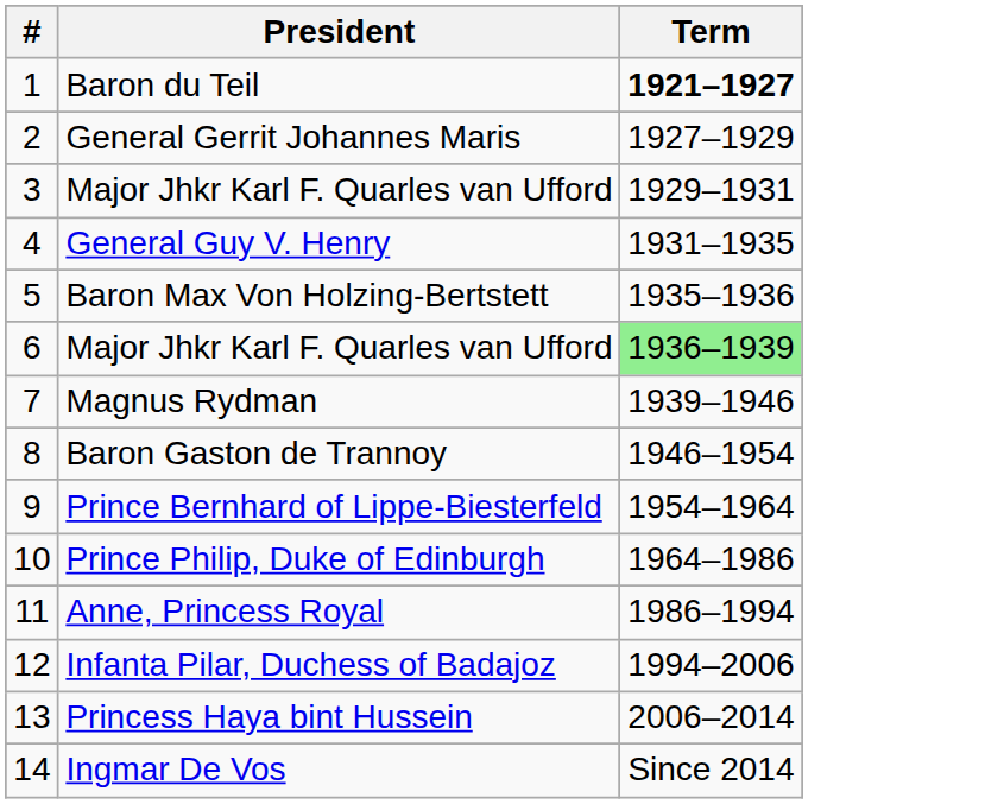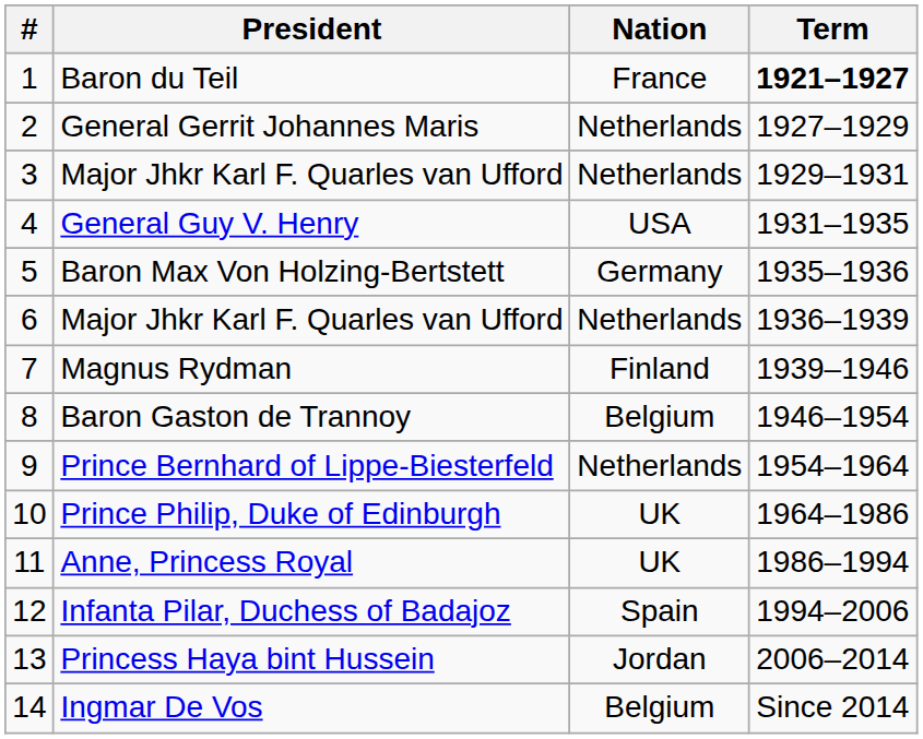 <table class="wikitable">
 <tr>
 <th>#</th>
 <th>President</th>
+<th>Nation</th>
 <th>Term</th>
 </tr>
 <tr align=center>
 <td>1</td>
 <td align=left>Baron du Teil</td>
+<td>France </td>
 <td><strong>1921–1927</strong></td>
 </tr>
 <tr align=center>
 <td>2</td>
 <td align=left>General Gerrit Johannes Maris</td>
+<td>Netherlands </td>
 <td>1927–1929</td>
 </tr>
 <tr align=center>
 <td>3</td>
 <td align=left>Major Jhkr Karl F. Quarles van Ufford</td>
+<td>Netherlands </td>
 <td>1929–1931</td>
 </tr>
 <tr align=center>
 <td>4</td>
 <td align=left><a href='#'>General Guy V. Henry</a></td>
+<td>USA </td>
 <td>1931–1935</td>
 </tr>
 <tr align=center>
 <td>5</td>
 <td align=left>Baron Max Von Holzing-Bertstett</td>
+<td>Germany </td>
 <td>1935–1936</td>
 </tr>
 <tr align=center>
 <td>6</td>
 <td align=left>Major Jhkr Karl F. Quarles van Ufford</td>
-<td style="background: lightgreen;">1936–1939</td>
+<td>Netherlands </td>
+<td>1936–1939</td>
 </tr>
 <tr align=center>
 <td>7</td>
 <td align=left>Magnus Rydman</td>
+<td>Finland </td>
 <td>1939–1946</td>
 </tr>
 <tr align=center>
 <td>8</td>
 <td align=left>Baron Gaston de Trannoy</td>
+<td>Belgium </td>
 <td>1946–1954</td>
 </tr>
 <tr align=center>
 <td>9</td>
 <td align=left><a href='#'>Prince Bernhard of Lippe-Biesterfeld</a></td>
+<td>Netherlands </td>
 <td>1954–1964</td>
 </tr>
 <tr align=center>
 <td>10</td>
 <td align=left><a href='#'>Prince Philip, Duke of Edinburgh</a></td>
+<td>UK </td>
 <td>1964–1986</td>
 </tr>
 <tr align=center>
 <td>11</td>
 <td align=left><a href='#'>Anne, Princess Royal</a></td>
+<td>UK </td>
 <td>1986–1994</td>
 </tr>
 <tr align=center>
 <td>12</td>
 <td align=left><a href='#'>Infanta Pilar, Duchess of Badajoz</a></td>
+<td>Spain </td>
 <td>1994–2006</td>
 </tr>
 <tr align=center>
 <td>13</td>
 <td align=left><a href='#'>Princess Haya bint Hussein</a></td>
+<td>Jordan </td>
 <td>2006–2014</td>
 </tr>
 <tr align=center>
 <td>14</td>
 <td align=left><a href='#'>Ingmar De Vos</a></td>
+<td>Belgium </td>
 <td>Since 2014</td>
 </tr>
 </table>
